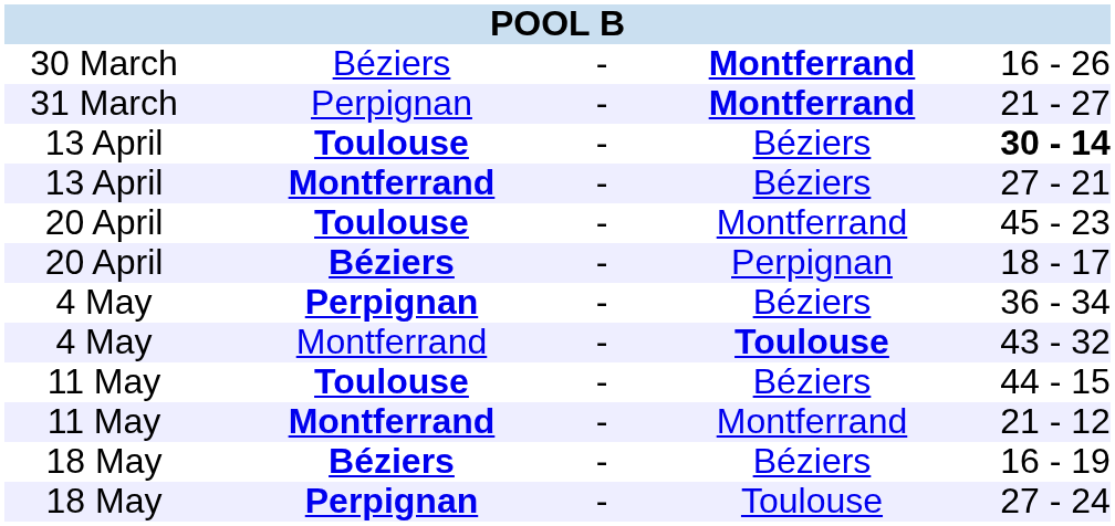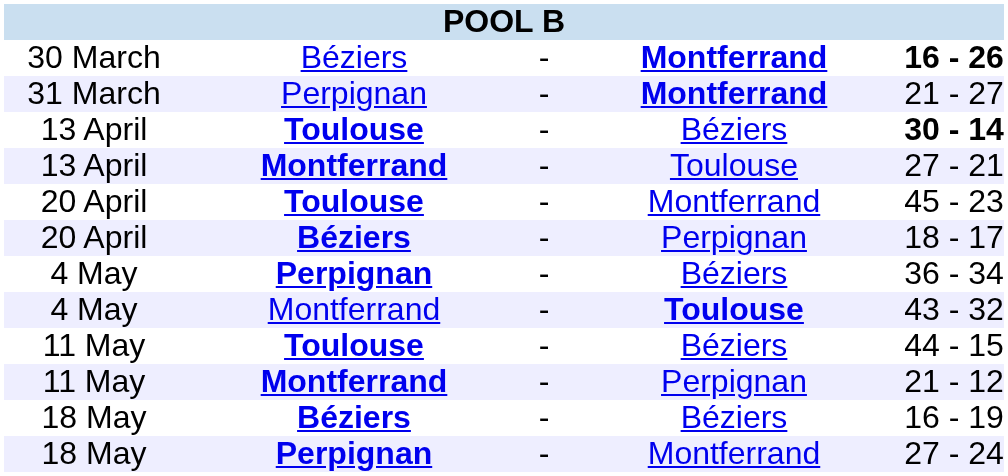 <table border=0 cellspacing=0 cellpadding=0 style="font-size: 100%; border-collapse: collapse;text-align:center;">
 <tr bgcolor="#CADFF0">
 <th style="font-size:100%" colspan="6">POOL B</th>
 </tr>
 <tr bgcolor=#FFFFFF>
 <td width=90>30 March</td>
 <td width=170><a href='#'>Béziers</a></td>
 <td width=20>-</td>
 <td width=170><strong><a href='#'>Montferrand</a></strong></td>
-<td width=50>16 - 26</td>
+<td width=50><strong>16 - 26</strong></td>
 </tr>
 <tr bgcolor=#EEEEFF>
 <td width=90>31 March</td>
 <td width=170><a href='#'>Perpignan</a></td>
 <td width=20>-</td>
 <td width=170><strong><a href='#'>Montferrand</a></strong></td>
 <td width=50>21 - 27</td>
 </tr>
 <tr bgcolor=#FFFFFF>
 <td width=90>13 April</td>
 <td width=170><strong><a href='#'>Toulouse</a></strong></td>
 <td width=20>-</td>
 <td width=170><a href='#'>Béziers</a></td>
 <td width=50><strong>30 - 14</strong></td>
 </tr>
 <tr bgcolor=#EEEEFF>
 <td width=90>13 April</td>
 <td width=170><strong><a href='#'>Montferrand</a></strong></td>
 <td width=20>-</td>
-<td width=170><a href='#'>Béziers</a></td>
+<td width=170><a href='#'>Toulouse</a></td>
 <td width=50>27 - 21</td>
 </tr>
 <tr bgcolor=#FFFFFF>
 <td width=90>20 April</td>
 <td width=170><strong><a href='#'>Toulouse</a></strong></td>
 <td width=20>-</td>
 <td width=170><a href='#'>Montferrand</a></td>
 <td width=50>45 - 23</td>
 </tr>
 <tr bgcolor=#EEEEFF>
 <td width=90>20 April</td>
 <td width=170><strong><a href='#'>Béziers</a></strong></td>
 <td width=20>-</td>
 <td width=170><a href='#'>Perpignan</a></td>
 <td width=50>18 - 17</td>
 </tr>
 <tr bgcolor=#FFFFFF>
 <td width=90>4 May</td>
 <td width=170><strong><a href='#'>Perpignan</a></strong></td>
 <td width=20>-</td>
 <td width=170><a href='#'>Béziers</a></td>
 <td width=50>36 - 34</td>
 </tr>
 <tr bgcolor=#EEEEFF>
 <td width=90>4 May</td>
 <td width=170><a href='#'>Montferrand</a></td>
 <td width=20>-</td>
 <td width=170><strong><a href='#'>Toulouse</a></strong></td>
 <td width=50>43 - 32</td>
 </tr>
 <tr bgcolor=#FFFFFF>
 <td width=90>11 May</td>
 <td width=170><strong><a href='#'>Toulouse</a></strong></td>
 <td width=20>-</td>
 <td width=170><a href='#'>Béziers</a></td>
 <td width=50>44 - 15</td>
 </tr>
 <tr bgcolor=#EEEEFF>
 <td width=90>11 May</td>
 <td width=170><strong><a href='#'>Montferrand</a></strong></td>
 <td width=20>-</td>
-<td width=170><a href='#'>Montferrand</a></td>
+<td width=170><a href='#'>Perpignan</a></td>
 <td width=50>21 - 12</td>
 </tr>
 <tr bgcolor=#FFFFFF>
 <td width=90>18 May</td>
 <td width=170><strong><a href='#'>Béziers</a></strong></td>
 <td width=20>-</td>
 <td width=170><a href='#'>Béziers</a></td>
 <td width=50>16 - 19</td>
 </tr>
 <tr bgcolor=#EEEEFF>
 <td width=90>18 May</td>
 <td width=170><strong><a href='#'>Perpignan</a></strong></td>
 <td width=20>-</td>
-<td width=170><a href='#'>Toulouse</a></td>
+<td width=170><a href='#'>Montferrand</a></td>
 <td width=50>27 - 24</td>
 </tr>
 </table>
